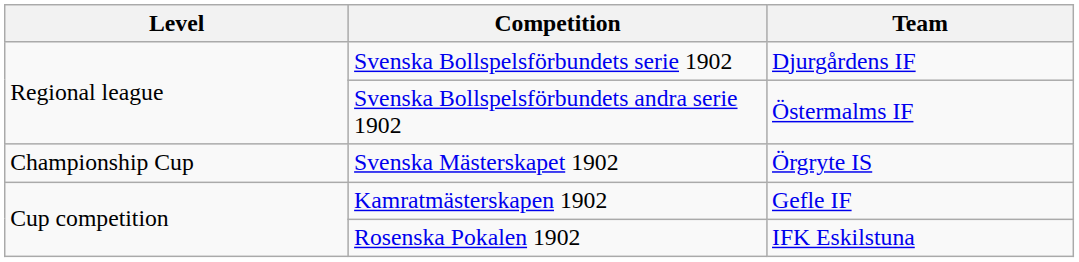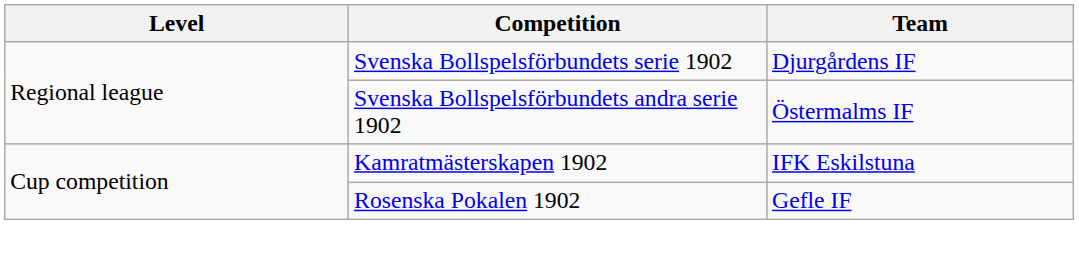 <table class="wikitable" style="text-align: left;">
 <tr>
 <th style="width: 225px;">Level</th>
 <th style="width: 275px;">Competition</th>
 <th style="width: 200px;">Team</th>
 </tr>
 <tr>
 <td rowspan=2>Regional league</td>
 <td><a href='#'>Svenska Bollspelsförbundets serie</a> 1902</td>
 <td><a href='#'>Djurgårdens IF</a></td>
 </tr>
 <tr>
 <td><a href='#'>Svenska Bollspelsförbundets andra serie</a> 1902</td>
 <td><a href='#'>Östermalms IF</a></td>
 </tr>
 <tr>
-<td>Championship Cup</td>
-<td><a href='#'>Svenska Mästerskapet</a> 1902</td>
-<td><a href='#'>Örgryte IS</a></td>
-</tr>
-<tr>
 <td rowspan=2>Cup competition</td>
 <td><a href='#'>Kamratmästerskapen</a> 1902</td>
-<td><a href='#'>Gefle IF</a></td>
+<td><a href='#'>IFK Eskilstuna</a></td>
 </tr>
 <tr>
 <td><a href='#'>Rosenska Pokalen</a> 1902</td>
-<td><a href='#'>IFK Eskilstuna</a></td>
+<td><a href='#'>Gefle IF</a></td>
 </tr>
 </table>
